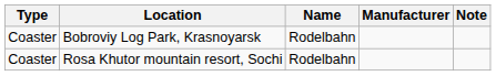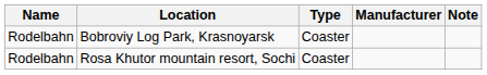 <table class="wikitable sortable">
 <tr>
+<th>Name</th>
+<th>Location</th>
 <th>Type</th>
-<th>Location</th>
-<th>Name</th>
 <th>Manufacturer</th>
 <th>Note</th>
 </tr>
 <tr>
+<td>Rodelbahn</td>
+<td>Bobroviy Log Park, Krasnoyarsk</td>
 <td>Coaster</td>
-<td>Bobroviy Log Park, Krasnoyarsk</td>
-<td>Rodelbahn</td>
 <td></td>
 <td></td>
 </tr>
 <tr>
+<td>Rodelbahn</td>
+<td>Rosa Khutor mountain resort, Sochi</td>
 <td>Coaster</td>
-<td>Rosa Khutor mountain resort, Sochi</td>
-<td>Rodelbahn</td>
 <td></td>
 <td></td>
 </tr>
 </table>
